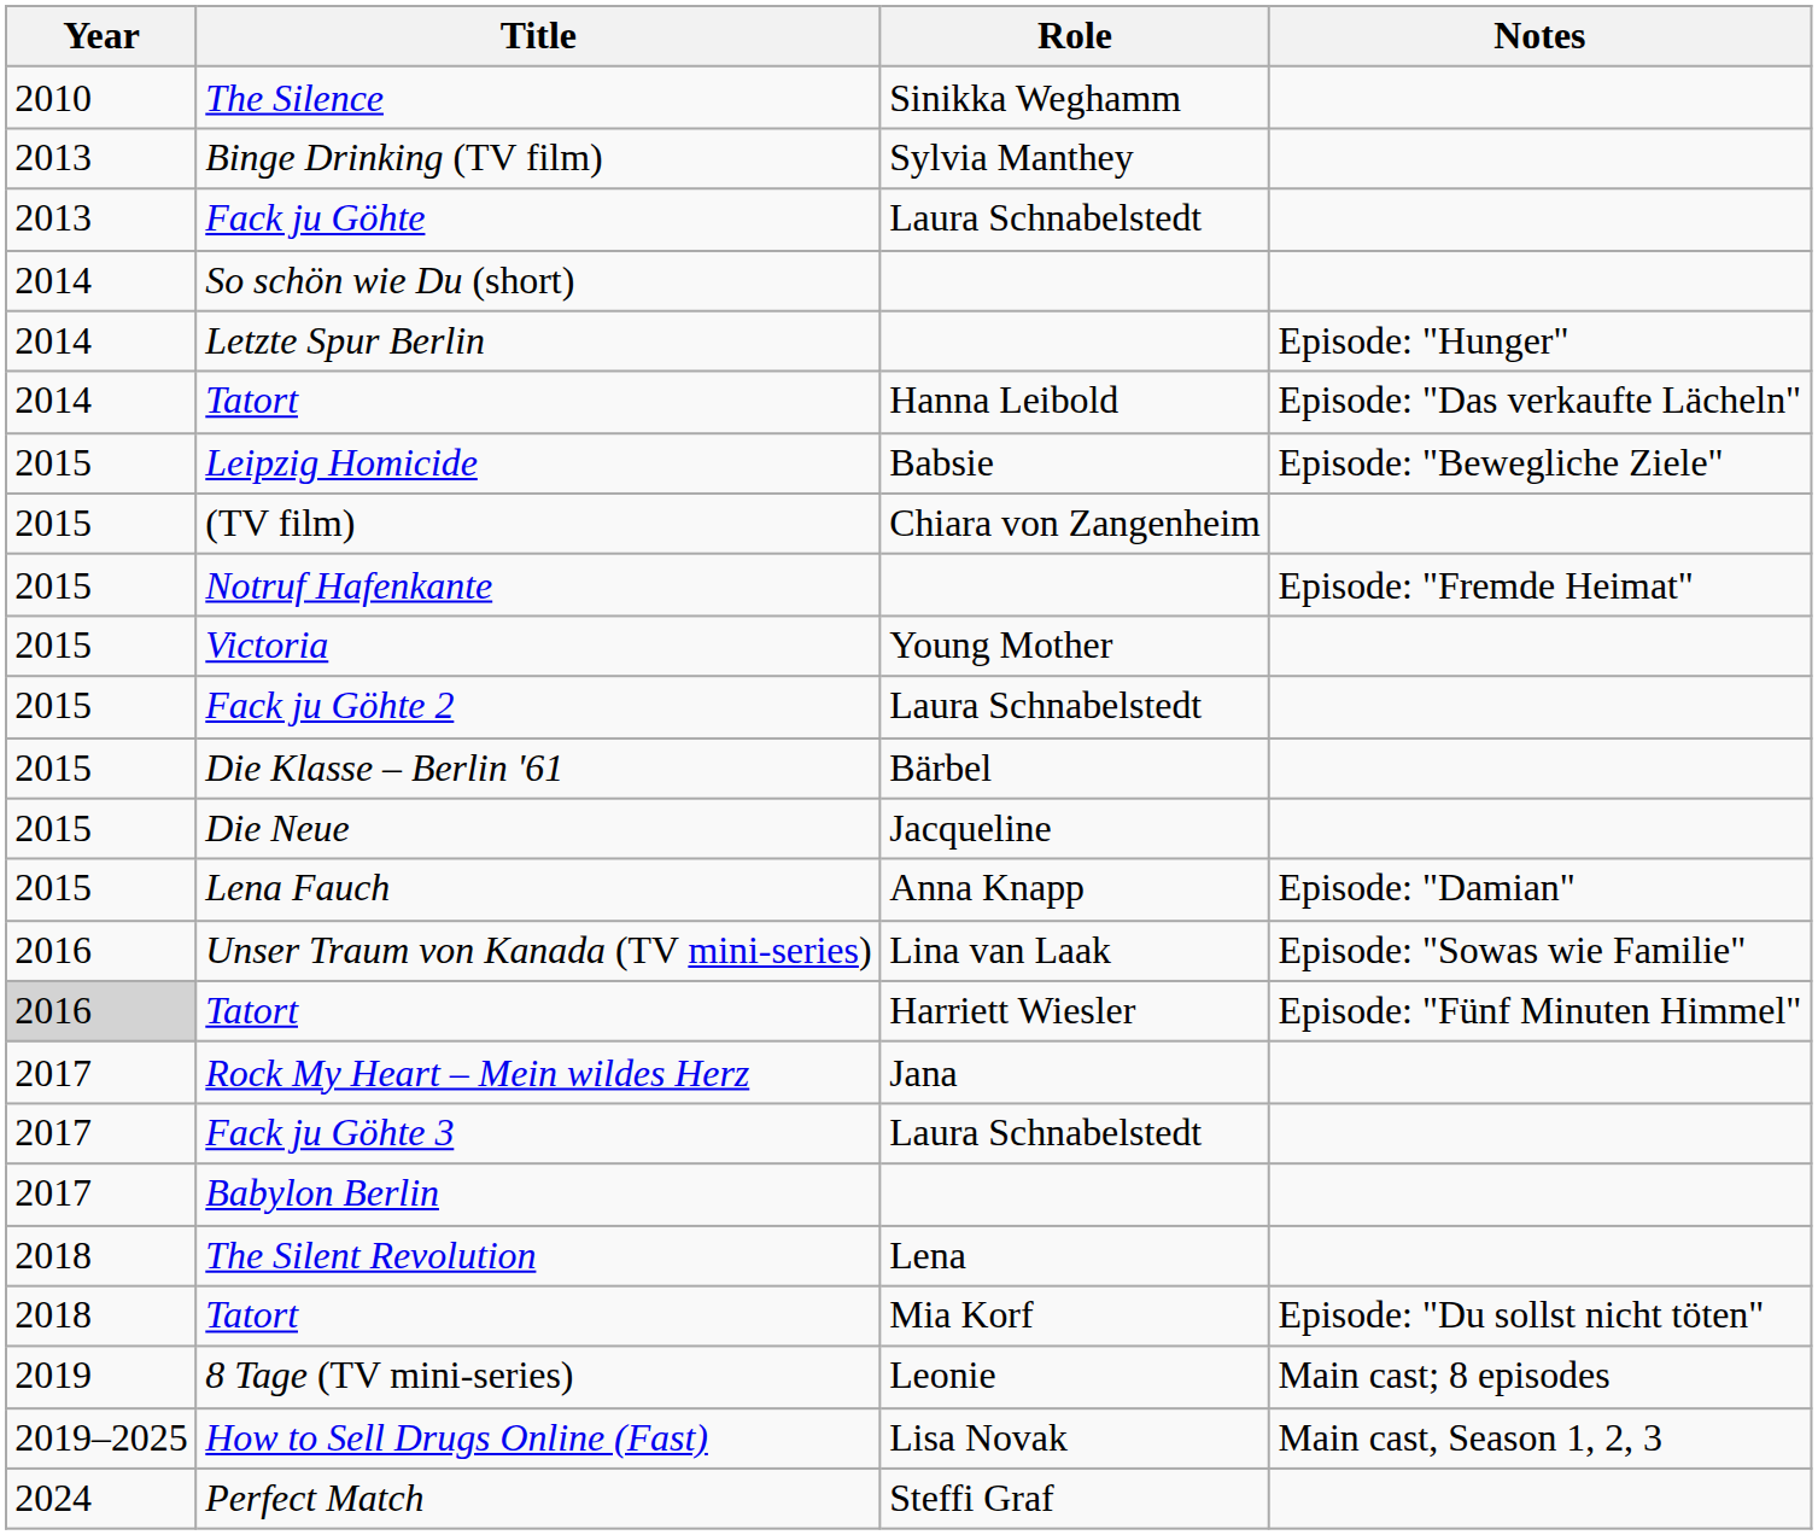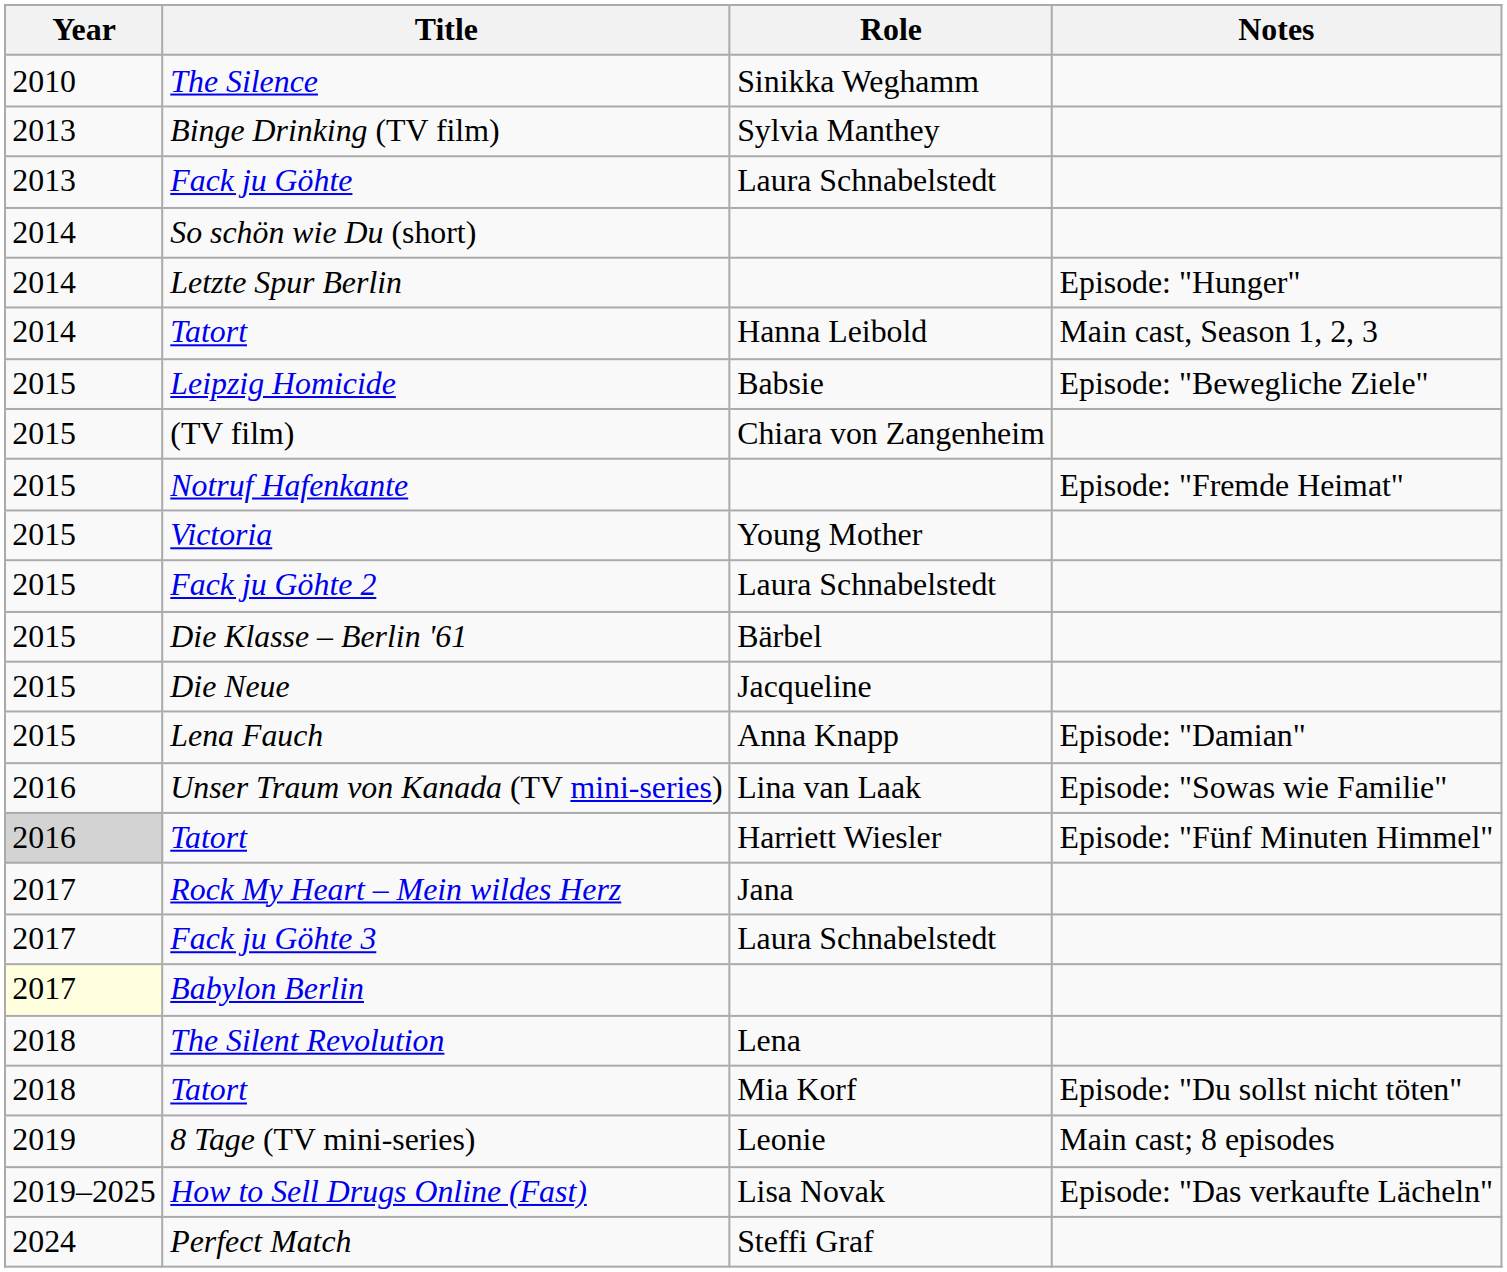 <table class="wikitable sortable">
 <tr>
 <th>Year</th>
 <th>Title</th>
 <th>Role</th>
 <th class="unsortable">Notes</th>
 </tr>
 <tr>
 <td>2010</td>
 <td><em><a href='#'>The Silence</a></em></td>
 <td>Sinikka Weghamm</td>
 <td></td>
 </tr>
 <tr>
 <td>2013</td>
 <td><em>Binge Drinking</em> (TV film)</td>
 <td>Sylvia Manthey</td>
 <td></td>
 </tr>
 <tr>
 <td>2013</td>
 <td><em><a href='#'>Fack ju Göhte</a></em></td>
 <td>Laura Schnabelstedt</td>
 <td></td>
 </tr>
 <tr>
 <td>2014</td>
 <td><em>So schön wie Du</em> (short)</td>
 <td></td>
 <td></td>
 </tr>
 <tr>
 <td>2014</td>
 <td><em>Letzte Spur Berlin</em></td>
 <td></td>
 <td>Episode: "Hunger"</td>
 </tr>
 <tr>
 <td>2014</td>
 <td><em><a href='#'>Tatort</a></em></td>
 <td>Hanna Leibold</td>
-<td>Episode: "Das verkaufte Lächeln"</td>
+<td>Main cast, Season 1, 2, 3</td>
 </tr>
 <tr>
 <td>2015</td>
 <td><em><a href='#'>Leipzig Homicide</a></em></td>
 <td>Babsie</td>
 <td>Episode: "Bewegliche Ziele"</td>
 </tr>
 <tr>
 <td>2015</td>
 <td><em></em> (TV film)</td>
 <td>Chiara von Zangenheim</td>
 <td></td>
 </tr>
 <tr>
 <td>2015</td>
 <td><em><a href='#'>Notruf Hafenkante</a></em></td>
 <td></td>
 <td>Episode: "Fremde Heimat"</td>
 </tr>
 <tr>
 <td>2015</td>
 <td><em><a href='#'>Victoria</a></em></td>
 <td>Young Mother</td>
 <td></td>
 </tr>
 <tr>
 <td>2015</td>
 <td><em><a href='#'>Fack ju Göhte 2</a></em></td>
 <td>Laura Schnabelstedt</td>
 <td></td>
 </tr>
 <tr>
 <td>2015</td>
 <td><em>Die Klasse – Berlin '61</em></td>
 <td>Bärbel</td>
 <td></td>
 </tr>
 <tr>
 <td>2015</td>
 <td><em>Die Neue</em></td>
 <td>Jacqueline</td>
 <td></td>
 </tr>
 <tr>
 <td>2015</td>
 <td><em>Lena Fauch</em></td>
 <td>Anna Knapp</td>
 <td>Episode: "Damian"</td>
 </tr>
 <tr>
 <td>2016</td>
 <td><em>Unser Traum von Kanada</em> (TV <a href='#'>mini-series</a>)</td>
 <td>Lina van Laak</td>
 <td>Episode: "Sowas wie Familie"</td>
 </tr>
 <tr>
 <td style="background: lightgrey;">2016</td>
 <td><em><a href='#'>Tatort</a></em></td>
 <td>Harriett Wiesler</td>
 <td>Episode: "Fünf Minuten Himmel"</td>
 </tr>
 <tr>
 <td>2017</td>
 <td><em><a href='#'>Rock My Heart – Mein wildes Herz</a></em></td>
 <td>Jana</td>
 <td></td>
 </tr>
 <tr>
 <td>2017</td>
 <td><em><a href='#'>Fack ju Göhte 3</a></em></td>
 <td>Laura Schnabelstedt</td>
 <td></td>
 </tr>
 <tr>
-<td>2017</td>
+<td style="background: lightyellow;">2017</td>
 <td><em><a href='#'>Babylon Berlin</a></em></td>
 <td></td>
 <td></td>
 </tr>
 <tr>
 <td>2018</td>
 <td><em><a href='#'>The Silent Revolution</a></em></td>
 <td>Lena</td>
 <td></td>
 </tr>
 <tr>
 <td>2018</td>
 <td><em><a href='#'>Tatort</a></em></td>
 <td>Mia Korf</td>
 <td>Episode: "Du sollst nicht töten"</td>
 </tr>
 <tr>
 <td>2019</td>
 <td><em>8 Tage</em> (TV mini-series)</td>
 <td>Leonie</td>
 <td>Main cast; 8 episodes</td>
 </tr>
 <tr>
 <td>2019–2025</td>
 <td><em><a href='#'>How to Sell Drugs Online (Fast)</a></em></td>
 <td>Lisa Novak</td>
-<td>Main cast, Season 1, 2, 3</td>
+<td>Episode: "Das verkaufte Lächeln"</td>
 </tr>
 <tr>
 <td>2024</td>
 <td><em>Perfect Match</em></td>
 <td>Steffi Graf</td>
 </tr>
 </table>
